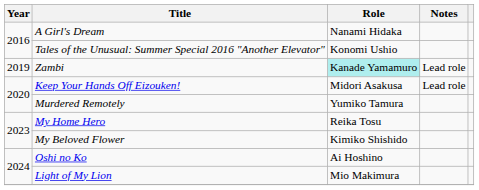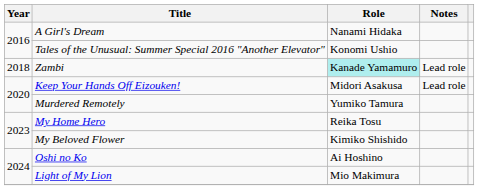 <table class="wikitable sortable">
 <tr>
 <th>Year</th>
 <th>Title</th>
 <th>Role</th>
 <th class="unsortable">Notes</th>
 <th class="unsortable"></th>
 </tr>
 <tr>
 <td rowspan="2">2016</td>
 <td><em>A Girl's Dream</em></td>
 <td>Nanami Hidaka</td>
 <td></td>
 <td></td>
 </tr>
 <tr>
 <td><em>Tales of the Unusual: Summer Special 2016 "Another Elevator"</em></td>
 <td>Konomi Ushio</td>
 <td></td>
 <td></td>
 </tr>
 <tr>
-<td>2019</td>
+<td>2018</td>
 <td><em>Zambi</em></td>
 <td style="background: paleturquoise;">Kanade Yamamuro</td>
 <td>Lead role</td>
 <td></td>
 </tr>
 <tr>
 <td rowspan="2">2020</td>
 <td><em><a href='#'>Keep Your Hands Off Eizouken!</a></em></td>
 <td>Midori Asakusa</td>
 <td>Lead role</td>
 <td></td>
 </tr>
 <tr>
 <td><em>Murdered Remotely</em></td>
 <td>Yumiko Tamura</td>
 <td></td>
 <td></td>
 </tr>
 <tr>
 <td rowspan="2">2023</td>
 <td><em><a href='#'>My Home Hero</a></em></td>
 <td>Reika Tosu</td>
 <td></td>
 <td></td>
 </tr>
 <tr>
 <td><em>My Beloved Flower</em></td>
 <td>Kimiko Shishido</td>
 <td></td>
 <td></td>
 </tr>
 <tr>
 <td rowspan="2">2024</td>
 <td><em><a href='#'>Oshi no Ko</a></em></td>
 <td>Ai Hoshino</td>
 <td></td>
 <td></td>
 </tr>
 <tr>
 <td><em><a href='#'>Light of My Lion</a></em></td>
 <td>Mio Makimura</td>
 <td></td>
 <td></td>
 </tr>
 <tr>
 </tr>
 </table>
